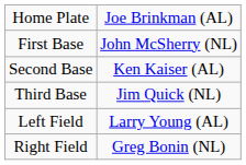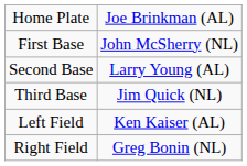 <table class="wikitable" style="font-size: 100%; text-align:center;">
 <tr>
 <td>Home Plate</td>
 <td><a href='#'>Joe Brinkman</a> (AL)</td>
 </tr>
 <tr>
 <td>First Base</td>
 <td><a href='#'>John McSherry</a> (NL)</td>
 </tr>
 <tr>
 <td>Second Base</td>
-<td><a href='#'>Ken Kaiser</a> (AL)</td>
+<td><a href='#'>Larry Young</a> (AL)</td>
 </tr>
 <tr>
 <td>Third Base</td>
 <td><a href='#'>Jim Quick</a> (NL)</td>
 </tr>
 <tr>
 <td>Left Field</td>
-<td><a href='#'>Larry Young</a> (AL)</td>
+<td><a href='#'>Ken Kaiser</a> (AL)</td>
 </tr>
 <tr>
 <td>Right Field</td>
 <td><a href='#'>Greg Bonin</a> (NL)</td>
 </tr>
 </table>
